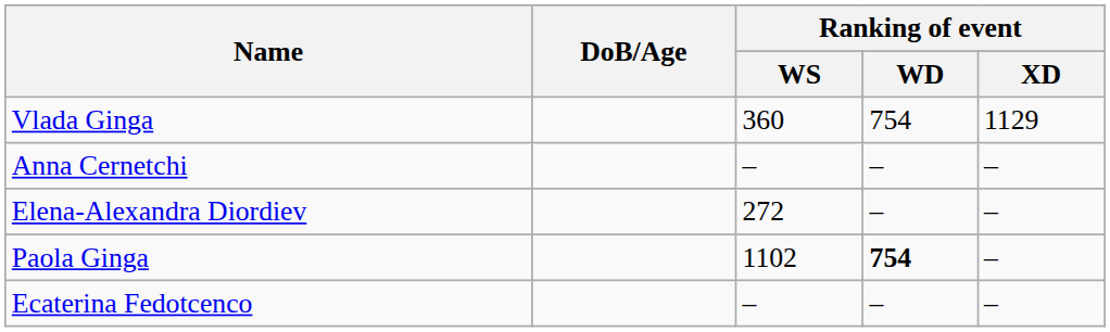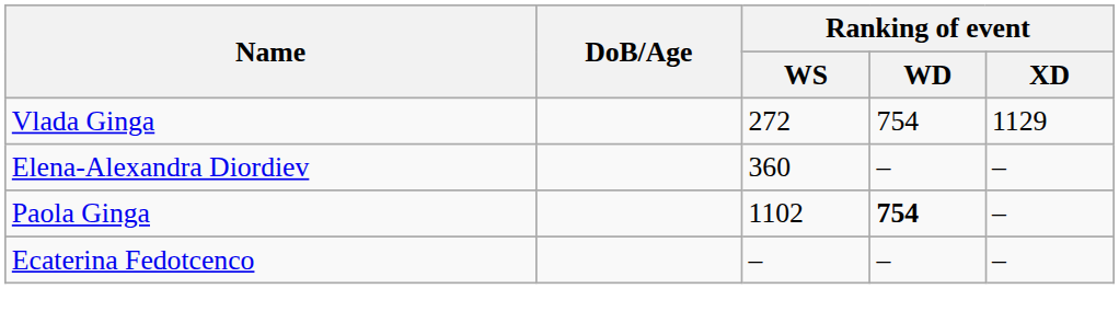 <table class="wikitable" style="width:600px; font-size:95%;">
 <tr>
 <th rowspan="2" align="left">Name</th>
 <th rowspan="2" align="left">DoB/Age</th>
 <th colspan="3" align="center">Ranking of event</th>
 </tr>
 <tr>
 <th align="center">WS</th>
 <th>WD</th>
 <th align="center">XD</th>
 </tr>
 <tr>
 <td><a href='#'>Vlada Ginga</a></td>
 <td></td>
-<td>360</td>
+<td>272</td>
 <td>754</td>
 <td>1129</td>
 </tr>
 <tr>
-<td><a href='#'>Anna Cernetchi</a></td>
-<td></td>
-<td>–</td>
-<td>–</td>
-<td>–</td>
-</tr>
-<tr>
 <td><a href='#'>Elena-Alexandra Diordiev</a></td>
 <td></td>
-<td>272</td>
+<td>360</td>
 <td>–</td>
 <td>–</td>
 </tr>
 <tr>
 <td><a href='#'>Paola Ginga</a></td>
 <td></td>
 <td>1102</td>
 <td><strong>754</strong></td>
 <td>–</td>
 </tr>
 <tr>
 <td><a href='#'>Ecaterina Fedotcenco</a></td>
 <td></td>
 <td>–</td>
 <td>–</td>
 <td>–</td>
 </tr>
 </table>
